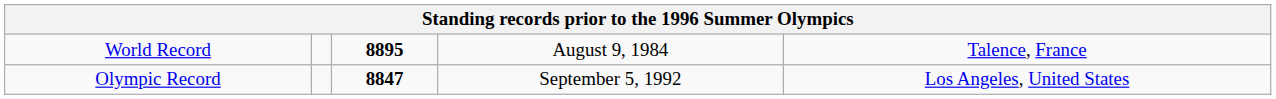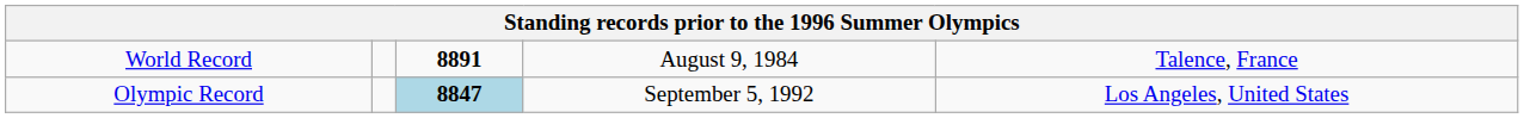 <table class="wikitable" style="text-align:center;" width="85%">
 <tr>
 <th colspan="5">Standing records prior to the 1996 Summer Olympics</th>
 </tr>
 <tr>
 <td><a href='#'>World Record</a></td>
 <td></td>
-<td><strong>8895</strong></td>
+<td><strong>8891</strong></td>
 <td>August 9, 1984</td>
 <td> <a href='#'>Talence</a>, <a href='#'>France</a></td>
 </tr>
 <tr>
 <td><a href='#'>Olympic Record</a></td>
 <td></td>
-<td><strong>8847</strong> </td>
+<td style="background: lightblue;"><strong>8847</strong> </td>
 <td>September 5, 1992</td>
 <td> <a href='#'>Los Angeles</a>, <a href='#'>United States</a></td>
 </tr>
 </table>
